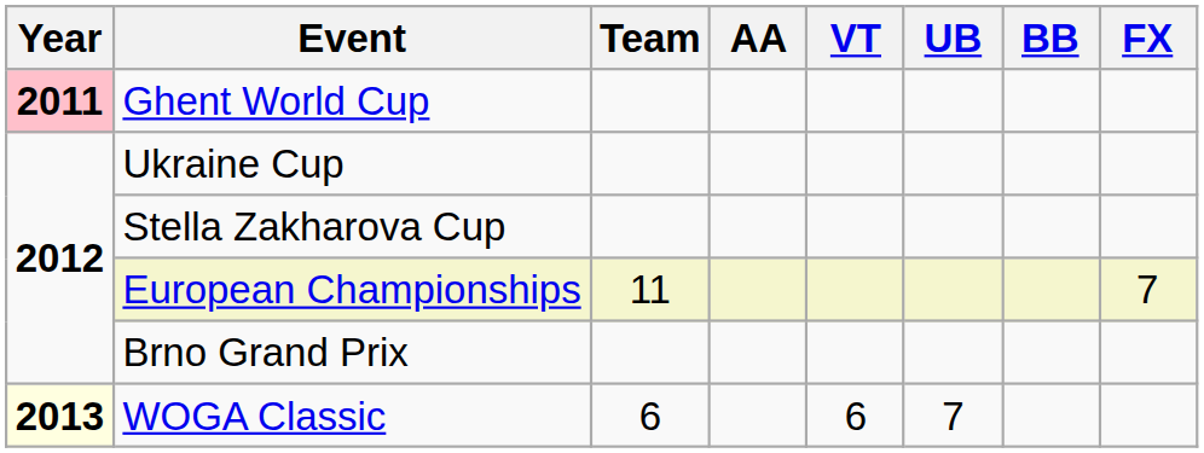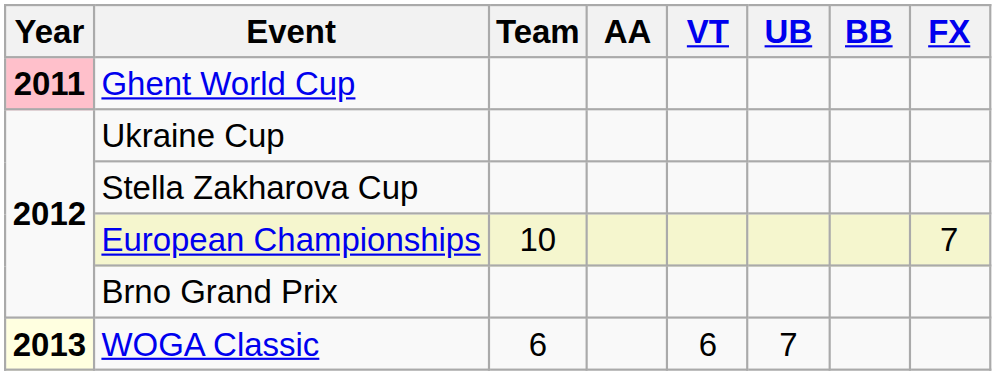 <table class="wikitable" style="text-align:center; font-size:95%;">
 <tr>
 <th align=center>Year</th>
 <th align=center>Event</th>
 <th style="width:30px;">Team</th>
 <th style="width:30px;">AA</th>
 <th style="width:30px;"><a href='#'>VT</a></th>
 <th style="width:30px;"><a href='#'>UB</a></th>
 <th style="width:30px;"><a href='#'>BB</a></th>
 <th style="width:30px;"><a href='#'>FX</a></th>
 </tr>
 <tr>
 <td rowspan="1" style="background: pink;"><strong>2011</strong></td>
 <td align=left><a href='#'>Ghent World Cup</a></td>
 <td></td>
 <td></td>
 <td></td>
 <td></td>
 <td></td>
 <td></td>
 </tr>
 <tr>
 <td rowspan="4"><strong>2012</strong></td>
 <td align=left>Ukraine Cup</td>
 <td></td>
 <td></td>
 <td></td>
 <td></td>
 <td></td>
 <td></td>
 </tr>
 <tr>
 <td align=left>Stella Zakharova Cup</td>
 <td></td>
 <td></td>
 <td></td>
 <td></td>
 <td></td>
 <td></td>
 </tr>
 <tr bgcolor=F5F6CE>
 <td align=left><a href='#'>European Championships</a></td>
-<td>11</td>
+<td>10</td>
 <td></td>
 <td></td>
 <td></td>
 <td></td>
 <td>7</td>
 </tr>
 <tr>
 <td align=left>Brno Grand Prix</td>
 <td></td>
 <td></td>
 <td></td>
 <td></td>
 <td></td>
 <td></td>
 </tr>
 <tr>
 <td rowspan="1" style="background: lightyellow;"><strong>2013</strong></td>
 <td align=left><a href='#'>WOGA Classic</a></td>
 <td>6</td>
 <td></td>
 <td>6</td>
 <td>7</td>
 <td></td>
 <td></td>
 </tr>
 </table>
